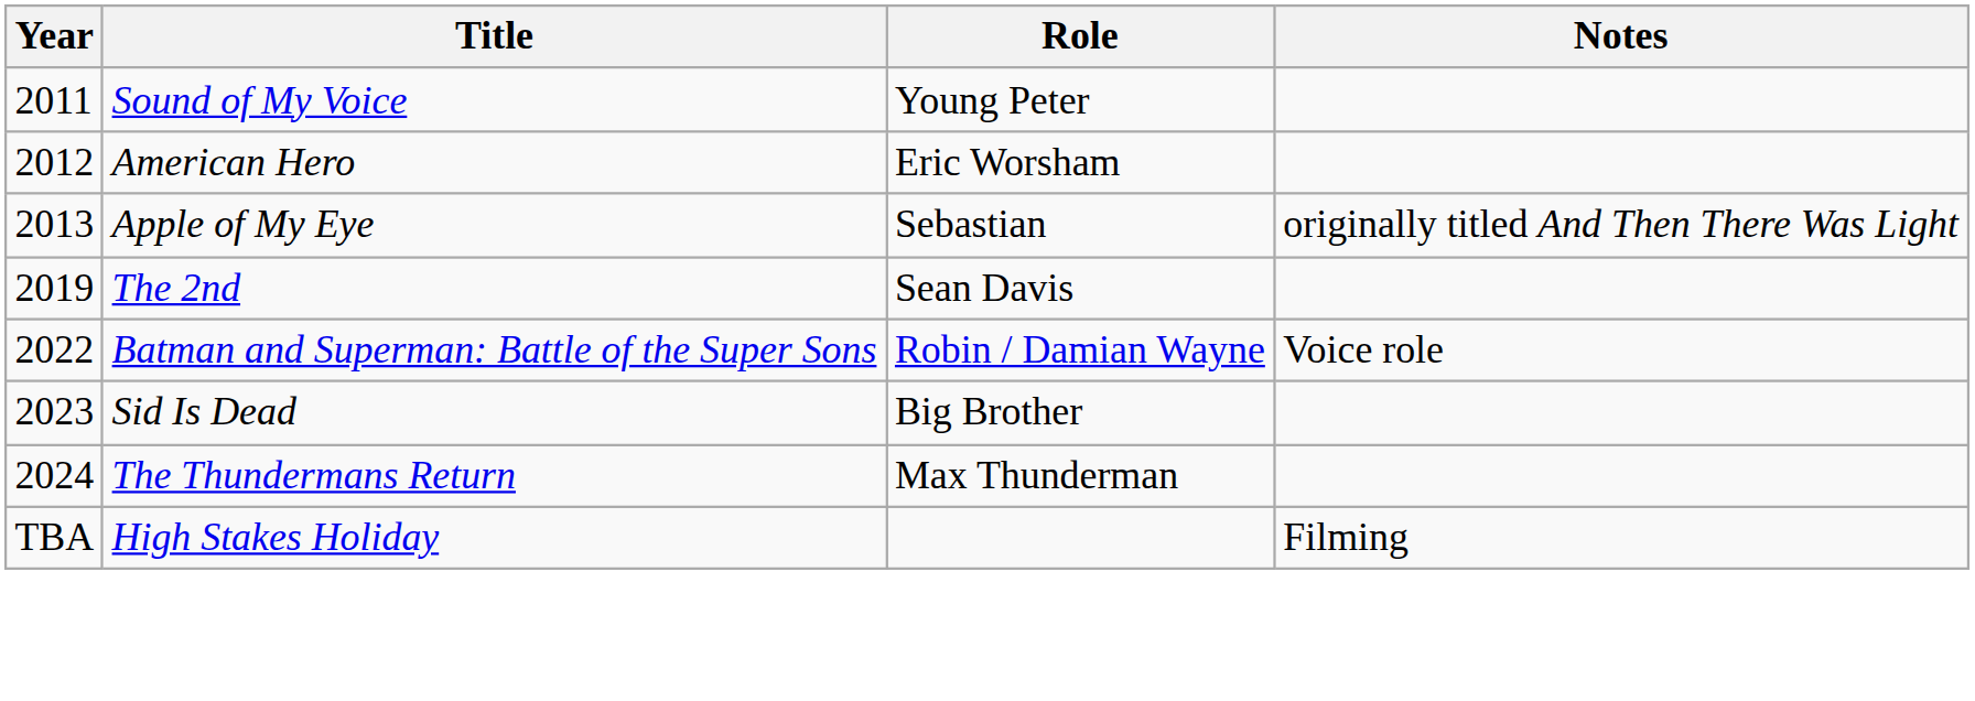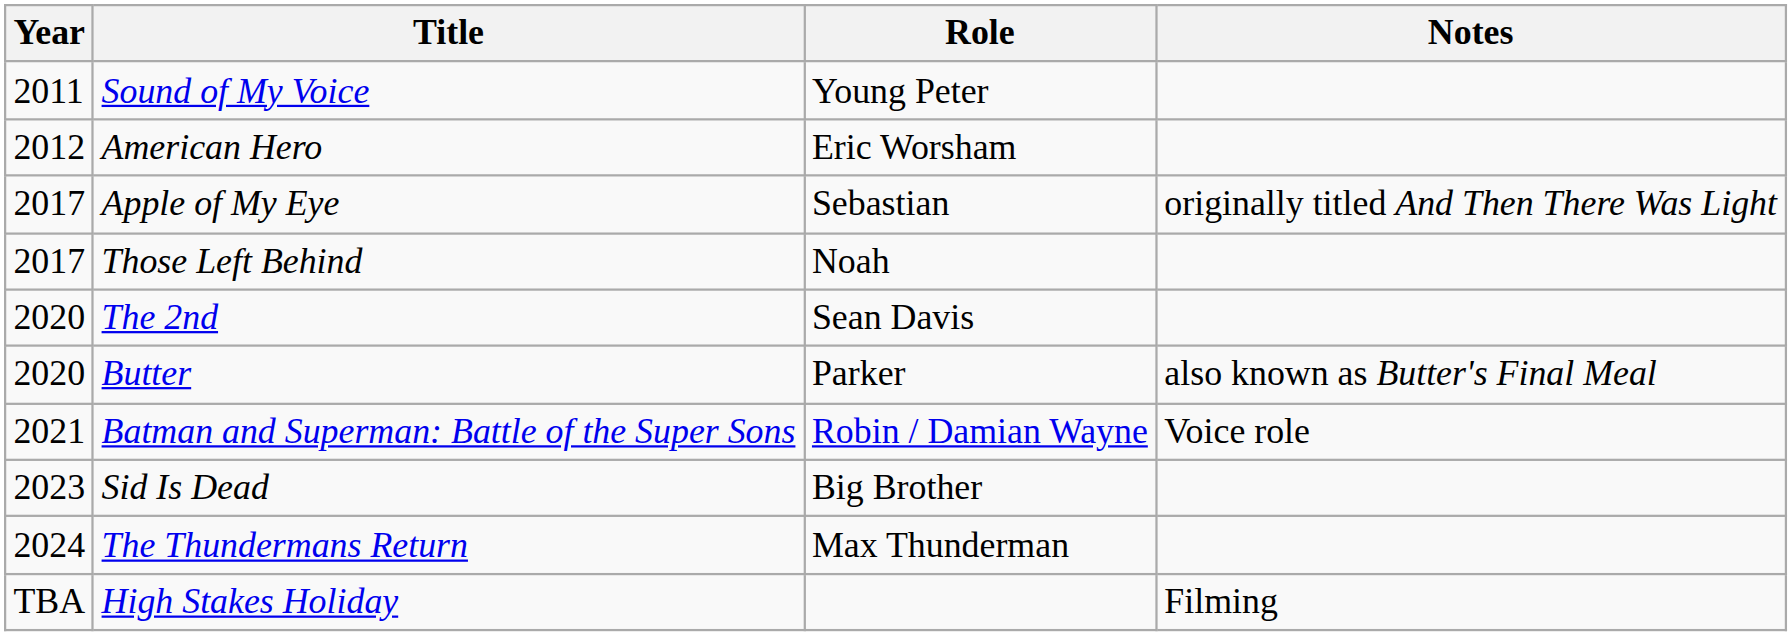 <table class="wikitable">
 <tr>
 <th>Year</th>
 <th>Title</th>
 <th>Role</th>
 <th class="unsortable">Notes</th>
 </tr>
 <tr>
 <td>2011</td>
 <td><em><a href='#'>Sound of My Voice</a></em></td>
 <td>Young Peter</td>
 <td></td>
 </tr>
 <tr>
 <td>2012</td>
 <td><em>American Hero</em></td>
 <td>Eric Worsham</td>
 <td></td>
 </tr>
 <tr>
-<td>2013</td>
+<td>2017</td>
 <td><em>Apple of My Eye</em></td>
 <td>Sebastian</td>
 <td>originally titled <em>And Then There Was Light</em></td>
 </tr>
 <tr>
-<td>2019</td>
+<td>2017</td>
+<td><em>Those Left Behind</em></td>
+<td>Noah</td>
+<td></td>
+</tr>
+<tr>
+<td>2020</td>
 <td><em><a href='#'>The 2nd</a></em></td>
 <td>Sean Davis</td>
 <td></td>
 </tr>
 <tr>
-<td>2022</td>
+<td>2020</td>
+<td><em><a href='#'>Butter</a></em></td>
+<td>Parker</td>
+<td>also known as <em>Butter's Final Meal</em></td>
+</tr>
+<tr>
+<td>2021</td>
 <td><em><a href='#'>Batman and Superman: Battle of the Super Sons</a></em></td>
 <td><a href='#'>Robin / Damian Wayne</a></td>
 <td>Voice role</td>
 </tr>
 <tr>
 <td>2023</td>
 <td><em>Sid Is Dead</em></td>
 <td>Big Brother</td>
 <td></td>
 </tr>
 <tr>
 <td>2024</td>
 <td><em><a href='#'>The Thundermans Return</a></em></td>
 <td>Max Thunderman</td>
 <td></td>
 </tr>
 <tr>
 <td>TBA</td>
 <td><em><a href='#'>High Stakes Holiday</a></em></td>
 <td></td>
 <td>Filming</td>
 </tr>
 </table>
